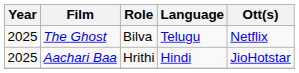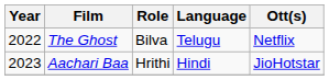 <table class="wikitable sortable">
 <tr>
 <th>Year</th>
 <th>Film</th>
 <th>Role</th>
 <th>Language</th>
 <th>Ott(s)</th>
 </tr>
 <tr>
-<td>2025</td>
+<td>2022</td>
 <td><em><a href='#'>The Ghost</a></em></td>
 <td>Bilva</td>
 <td><a href='#'>Telugu</a></td>
 <td><a href='#'>Netflix</a></td>
 </tr>
 <tr>
-<td>2025</td>
+<td>2023</td>
 <td><em><a href='#'>Aachari Baa</a></em></td>
 <td>Hrithi</td>
 <td><a href='#'>Hindi</a></td>
 <td><a href='#'>JioHotstar</a></td>
 </tr>
 <tr>
 </tr>
 </table>
